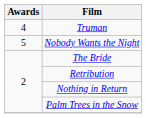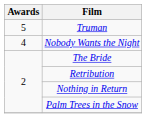 <table class="wikitable" style="text-align: center">
 <tr>
 <th width="55">Awards</th>
 <th align="center">Film</th>
 </tr>
 <tr>
-<td style="text-align:center">4</td>
+<td style="text-align:center">5</td>
 <td><em><a href='#'>Truman</a></em></td>
 </tr>
 <tr>
-<td style="text-align:center">5</td>
+<td style="text-align:center">4</td>
 <td><em><a href='#'>Nobody Wants the Night</a></em></td>
 </tr>
 <tr>
 <td rowspan=4 style="text-align:center">2</td>
 <td><em><a href='#'>The Bride</a></em></td>
 </tr>
 <tr>
 <td><em><a href='#'>Retribution</a></em></td>
 </tr>
 <tr>
 <td><em><a href='#'>Nothing in Return</a></em></td>
 </tr>
 <tr>
 <td><em><a href='#'>Palm Trees in the Snow</a></em></td>
 </tr>
 <tr>
 </tr>
 </table>
